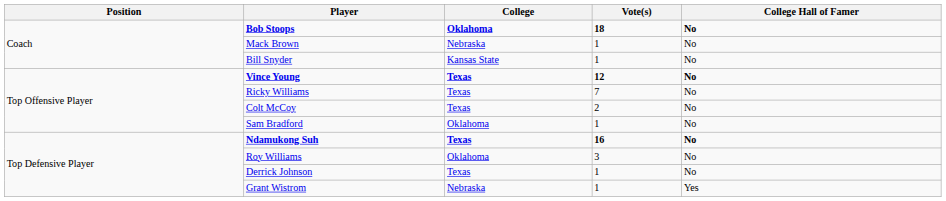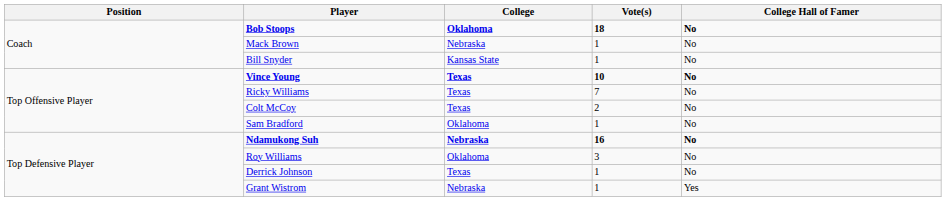 <table class="wikitable sortable" style="width: 75%;">
 <tr>
 <th>Position</th>
 <th>Player</th>
 <th>College</th>
 <th>Vote(s)</th>
 <th>College Hall of Famer</th>
 </tr>
 <tr>
 <td rowspan=3>Coach</td>
 <td><strong><a href='#'>Bob Stoops</a></strong></td>
 <td><strong><a href='#'>Oklahoma</a></strong></td>
 <td><strong>18</strong></td>
 <td><strong>No</strong></td>
 </tr>
 <tr>
 <td><a href='#'>Mack Brown</a></td>
 <td><a href='#'>Nebraska</a></td>
 <td>1</td>
 <td>No</td>
 </tr>
 <tr>
 <td><a href='#'>Bill Snyder</a></td>
 <td><a href='#'>Kansas State</a></td>
 <td>1</td>
 <td>No</td>
 </tr>
 <tr>
 <td rowspan=4>Top Offensive Player</td>
 <td><strong><a href='#'>Vince Young</a></strong></td>
 <td><strong><a href='#'>Texas</a></strong></td>
-<td><strong>12</strong></td>
+<td><strong>10</strong></td>
 <td><strong>No</strong></td>
 </tr>
 <tr>
 <td><a href='#'>Ricky Williams</a></td>
 <td><a href='#'>Texas</a></td>
 <td>7</td>
 <td>No</td>
 </tr>
 <tr>
 <td><a href='#'>Colt McCoy</a></td>
 <td><a href='#'>Texas</a></td>
 <td>2</td>
 <td>No</td>
 </tr>
 <tr>
 <td><a href='#'>Sam Bradford</a></td>
 <td><a href='#'>Oklahoma</a></td>
 <td>1</td>
 <td>No</td>
 </tr>
 <tr>
 <td rowspan=4>Top Defensive Player</td>
 <td><strong><a href='#'>Ndamukong Suh</a></strong></td>
-<td><strong><a href='#'>Texas</a></strong></td>
+<td><strong><a href='#'>Nebraska</a></strong></td>
 <td><strong>16</strong></td>
 <td><strong>No</strong></td>
 </tr>
 <tr>
 <td><a href='#'>Roy Williams</a></td>
 <td><a href='#'>Oklahoma</a></td>
 <td>3</td>
 <td>No</td>
 </tr>
 <tr>
 <td><a href='#'>Derrick Johnson</a></td>
 <td><a href='#'>Texas</a></td>
 <td>1</td>
 <td>No</td>
 </tr>
 <tr>
 <td><a href='#'>Grant Wistrom</a></td>
 <td><a href='#'>Nebraska</a></td>
 <td>1</td>
 <td>Yes</td>
 </tr>
 </table>
